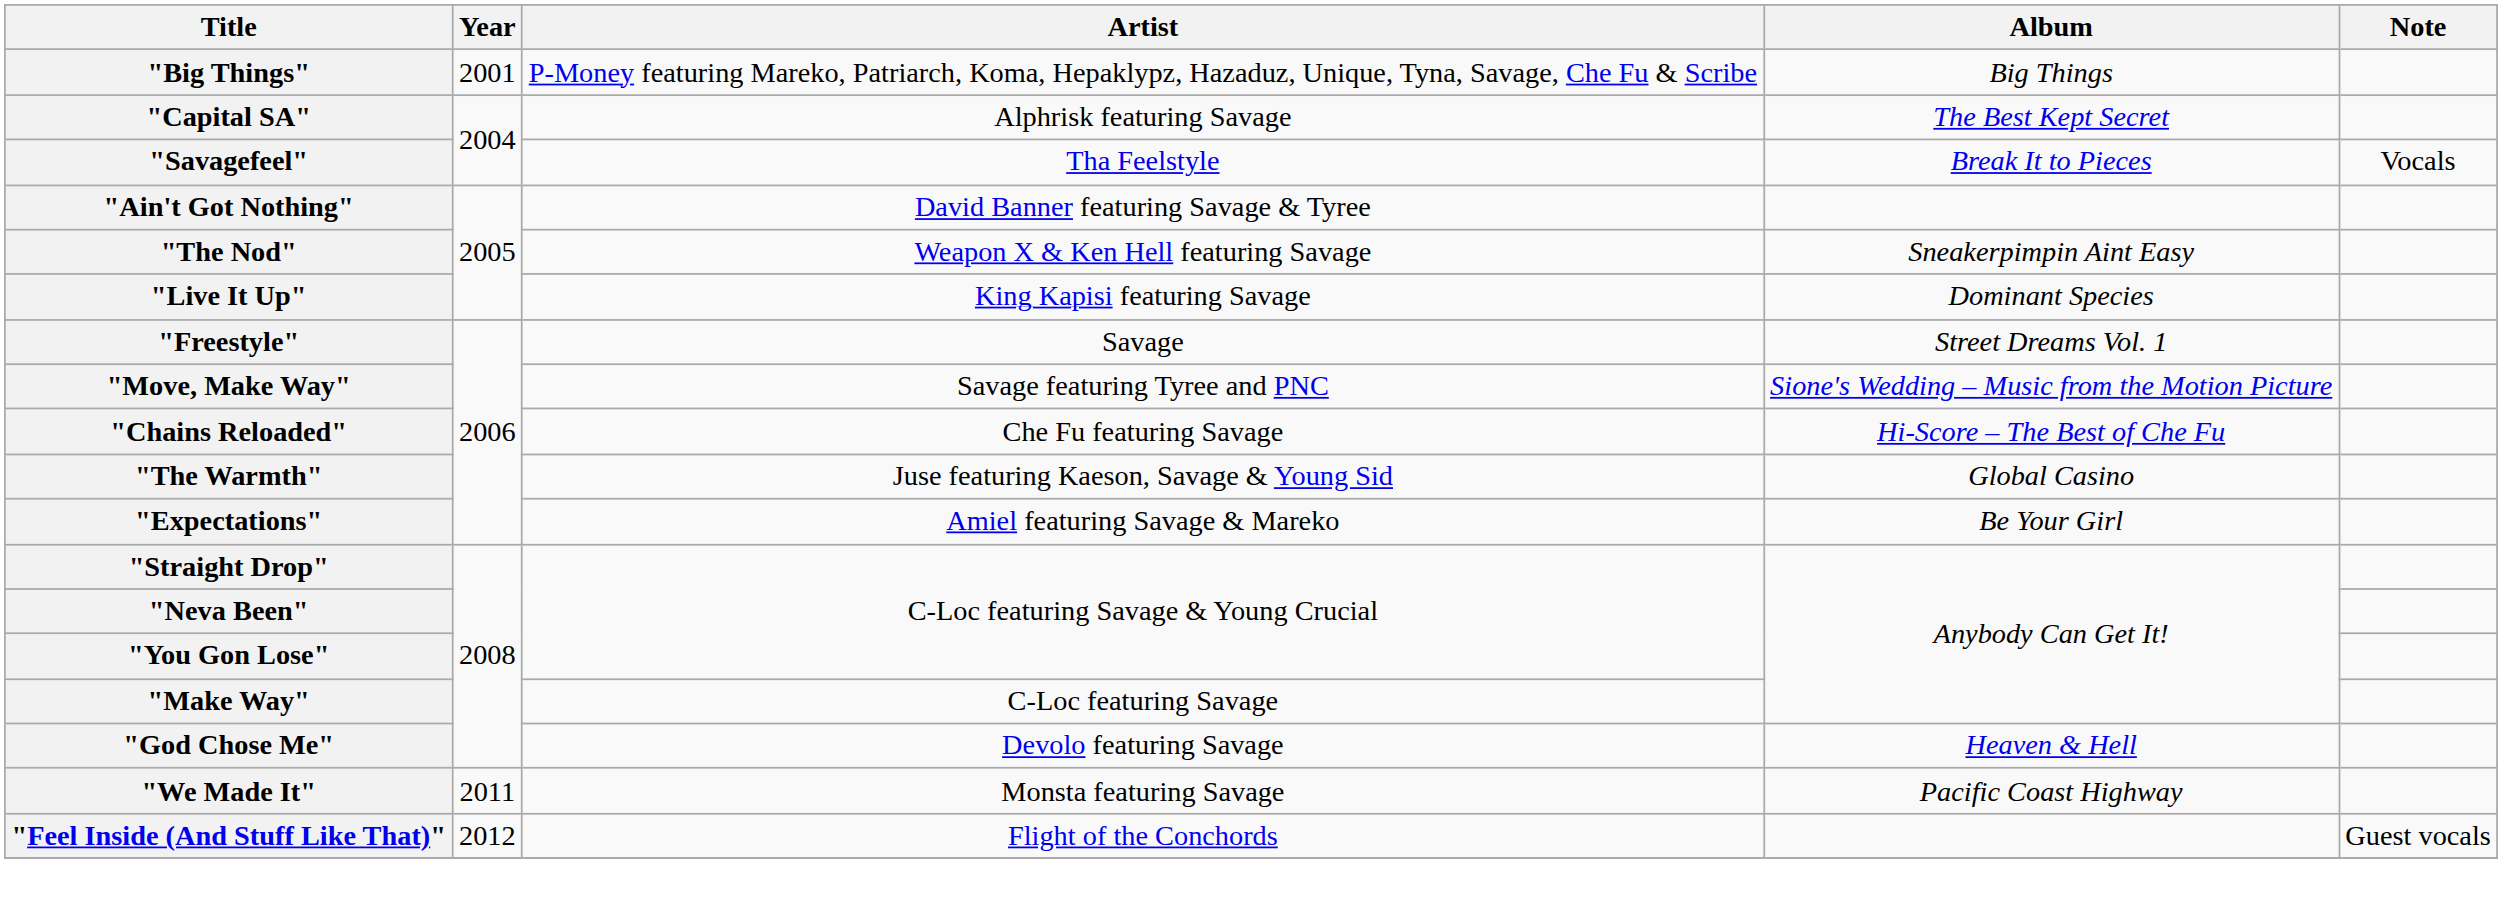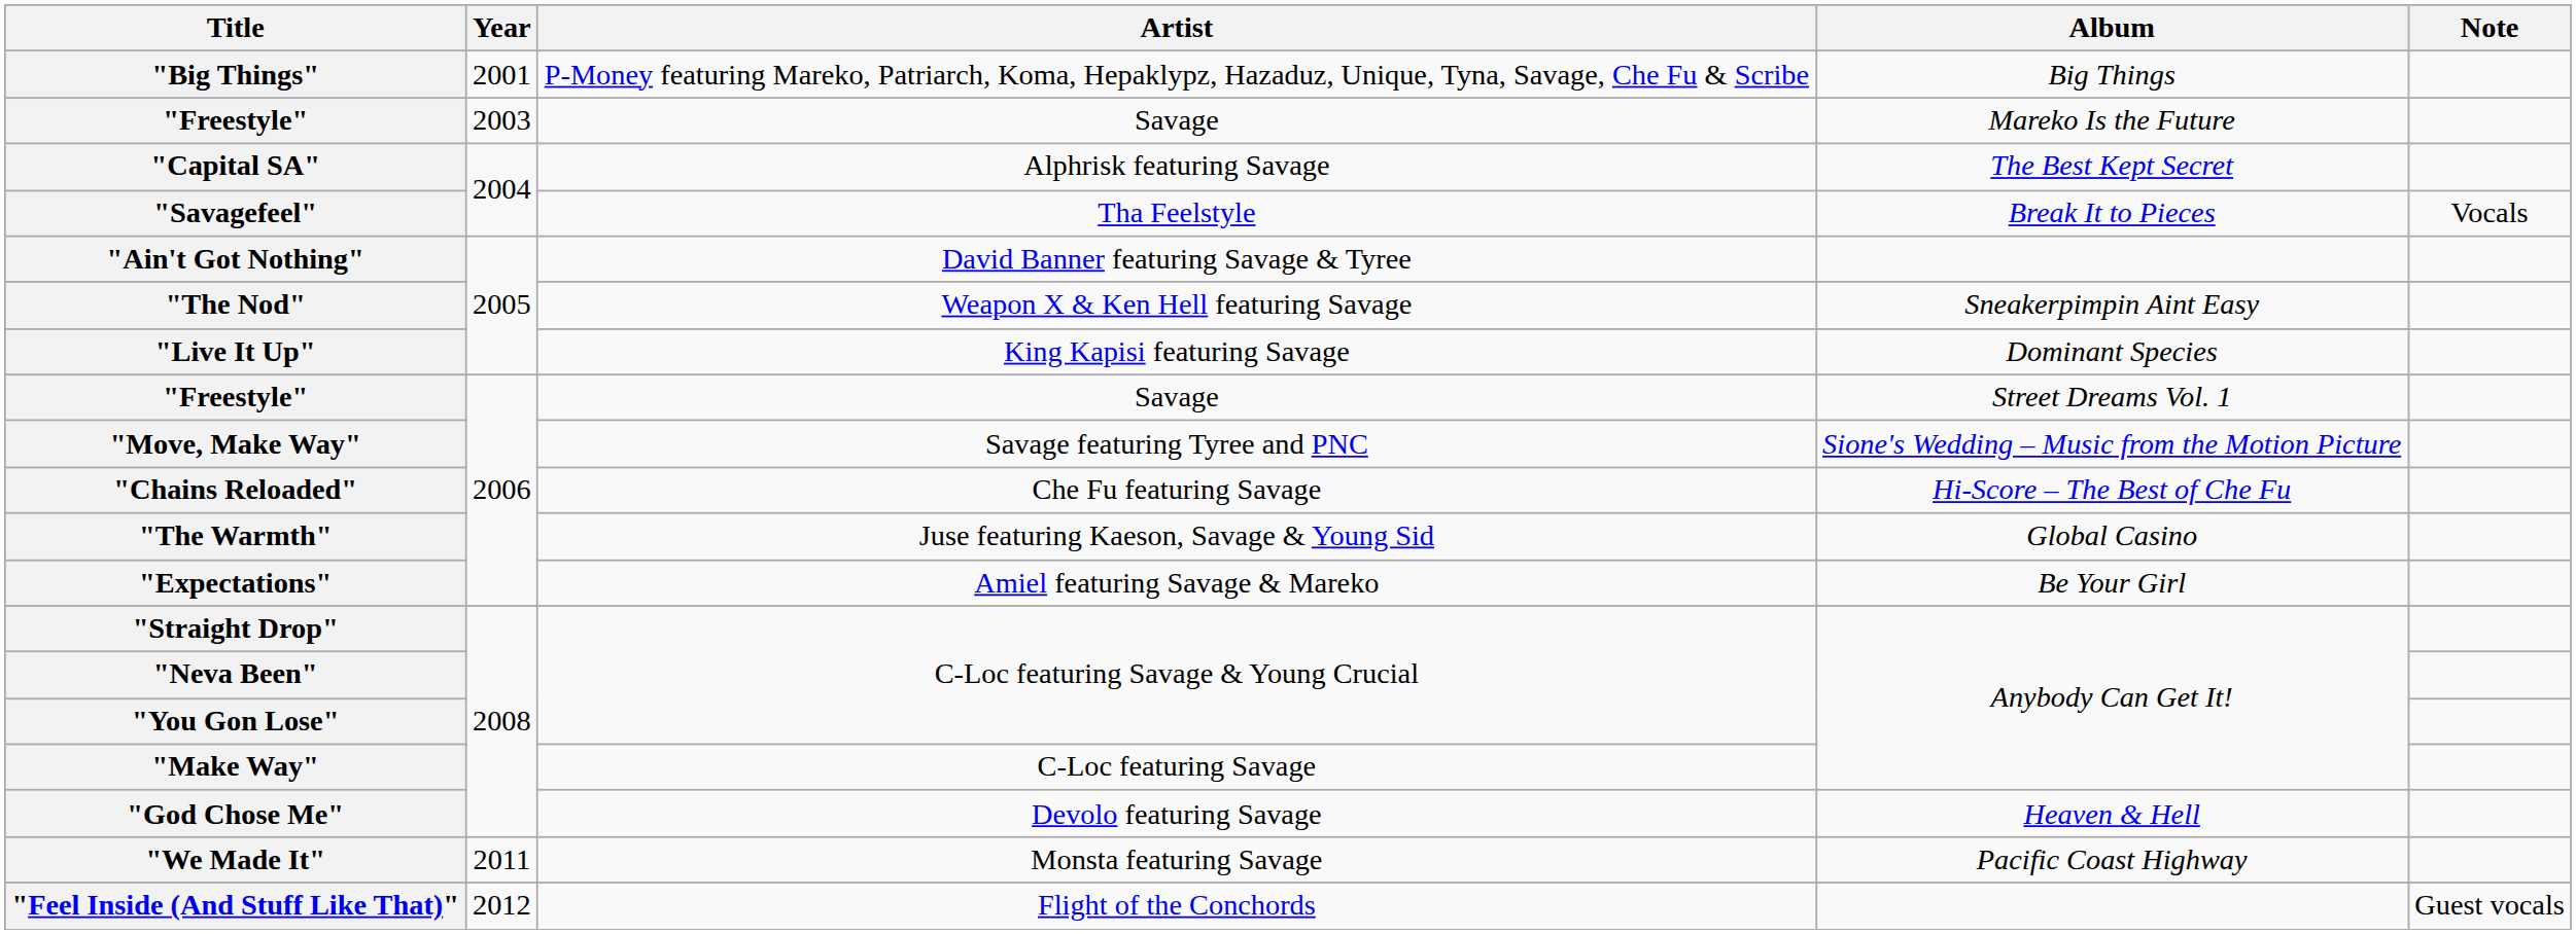 <table class="wikitable plainrowheaders" style="text-align:center;">
 <tr>
 <th scope="col">Title</th>
 <th scope="col">Year</th>
 <th scope="col">Artist</th>
 <th scope="col">Album</th>
 <th scope="col">Note</th>
 </tr>
 <tr>
 <th scope="row">"Big Things"</th>
 <td>2001</td>
 <td><a href='#'>P-Money</a> featuring Mareko, Patriarch, Koma, Hepaklypz, Hazaduz, Unique, Tyna, Savage, <a href='#'>Che Fu</a> & <a href='#'>Scribe</a></td>
 <td><em>Big Things</em></td>
+<td></td>
+</tr>
+<tr>
+<th scope="row">"Freestyle"</th>
+<td>2003</td>
+<td>Savage</td>
+<td><em>Mareko Is the Future</em></td>
 <td></td>
 </tr>
 <tr>
 <th scope="row">"Capital SA"</th>
 <td rowspan="2">2004</td>
 <td>Alphrisk featuring Savage</td>
 <td><em><a href='#'>The Best Kept Secret</a></em></td>
 <td></td>
 </tr>
 <tr>
 <th scope="row">"Savagefeel"</th>
 <td><a href='#'>Tha Feelstyle</a></td>
 <td><em><a href='#'>Break It to Pieces</a></em></td>
 <td>Vocals</td>
 </tr>
 <tr>
 <th scope="row">"Ain't Got Nothing" </th>
 <td rowspan="3">2005</td>
 <td><a href='#'>David Banner</a> featuring Savage & Tyree</td>
 <td></td>
 <td></td>
 </tr>
 <tr>
 <th scope="row">"The Nod"</th>
 <td><a href='#'>Weapon X & Ken Hell</a> featuring Savage</td>
 <td><em>Sneakerpimpin Aint Easy</em></td>
 <td></td>
 </tr>
 <tr>
 <th scope="row">"Live It Up"</th>
 <td><a href='#'>King Kapisi</a> featuring Savage</td>
 <td><em>Dominant Species</em></td>
 <td></td>
 </tr>
 <tr>
 <th scope="row">"Freestyle"</th>
 <td rowspan="5">2006</td>
 <td>Savage</td>
 <td><em>Street Dreams Vol. 1</em></td>
 <td></td>
 </tr>
 <tr>
 <th scope="row">"Move, Make Way"</th>
 <td>Savage featuring Tyree and <a href='#'>PNC</a></td>
 <td><em><a href='#'>Sione's Wedding – Music from the Motion Picture</a></em></td>
 <td></td>
 </tr>
 <tr>
 <th scope="row">"Chains Reloaded"</th>
 <td>Che Fu featuring Savage</td>
 <td><em><a href='#'>Hi-Score – The Best of Che Fu</a></em></td>
 <td></td>
 </tr>
 <tr>
 <th scope="row">"The Warmth"</th>
 <td>Juse featuring Kaeson, Savage & <a href='#'>Young Sid</a></td>
 <td><em>Global Casino</em></td>
 <td></td>
 </tr>
 <tr>
 <th scope="row">"Expectations" </th>
 <td><a href='#'>Amiel</a> featuring Savage & Mareko</td>
 <td><em>Be Your Girl</em></td>
 <td></td>
 </tr>
 <tr>
 <th scope="row">"Straight Drop"</th>
 <td rowspan="5">2008</td>
 <td rowspan="3">C-Loc featuring Savage & Young Crucial</td>
 <td rowspan="4"><em>Anybody Can Get It!</em></td>
 <td></td>
 </tr>
 <tr>
 <th scope="row">"Neva Been"</th>
 <td></td>
 </tr>
 <tr>
 <th scope="row">"You Gon Lose"</th>
 <td></td>
 </tr>
 <tr>
 <th scope="row">"Make Way"</th>
 <td>C-Loc featuring Savage</td>
 <td></td>
 </tr>
 <tr>
 <th scope="row">"God Chose Me"</th>
 <td><a href='#'>Devolo</a> featuring Savage</td>
 <td><em><a href='#'>Heaven & Hell</a></em></td>
 <td></td>
 </tr>
 <tr>
 <th scope="row">"We Made It"</th>
 <td>2011</td>
 <td>Monsta featuring Savage</td>
 <td><em>Pacific Coast Highway</em></td>
 <td></td>
 </tr>
 <tr>
 <th scope="row">"<a href='#'>Feel Inside (And Stuff Like That)</a>"</th>
 <td>2012</td>
 <td><a href='#'>Flight of the Conchords</a></td>
 <td></td>
 <td>Guest vocals</td>
 </tr>
 <tr>
 </tr>
 </table>
